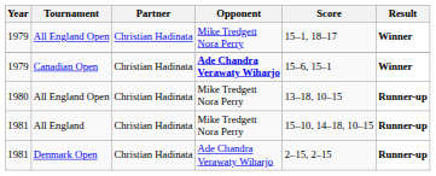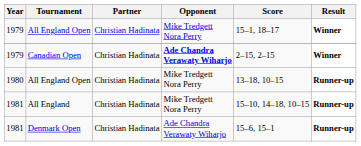 <table class="sortable wikitable" style="font-size: 90%;">
 <tr>
 <th>Year</th>
 <th>Tournament</th>
 <th>Partner</th>
 <th>Opponent</th>
 <th>Score</th>
 <th>Result</th>
 </tr>
 <tr>
 <td align="center">1979</td>
 <td align="left"><a href='#'>All England Open</a></td>
 <td align="left"> <a href='#'>Christian Hadinata</a></td>
 <td align="left"> <a href='#'>Mike Tredgett</a><br> <a href='#'>Nora Perry</a></td>
 <td align="left">15–1, 18–17</td>
 <td style="text-align:left; background:white"> <strong>Winner</strong></td>
 </tr>
 <tr>
 </tr>
 <tr>
 <td align="center">1979</td>
 <td align="left"><a href='#'>Canadian Open</a></td>
 <td align="left"> Christian Hadinata</td>
 <td align="left"><strong> <a href='#'>Ade Chandra</a><br> <a href='#'>Verawaty Wiharjo</a></strong></td>
-<td align="left">15–6, 15–1</td>
+<td align="left">2–15, 2–15</td>
 <td style="text-align:left; background:white"> <strong>Winner</strong></td>
 </tr>
 <tr>
 <td align="center">1980</td>
 <td align="left">All England Open</td>
 <td align="left"> Christian Hadinata</td>
 <td align="left"> Mike Tredgett<br> Nora Perry</td>
 <td align="left">13–18, 10–15</td>
 <td style="text-align:left; background:white"> <strong>Runner-up</strong></td>
 </tr>
 <tr>
 <td align="center">1981</td>
 <td align="left">All England</td>
 <td align="left"> Christian Hadinata</td>
 <td align="left"> Mike Tredgett<br> Nora Perry</td>
 <td align="left">15–10, 14–18, 10–15</td>
 <td style="text-align:left; background:white"> <strong>Runner-up</strong></td>
 </tr>
 <tr>
 <td align="center">1981</td>
 <td align="left"><a href='#'>Denmark Open</a></td>
 <td align="left"> Christian Hadinata</td>
 <td align="left"> <a href='#'>Ade Chandra</a><br> <a href='#'>Verawaty Wiharjo</a></td>
-<td align="left">2–15, 2–15</td>
+<td align="left">15–6, 15–1</td>
 <td style="text-align:left; background:white"> <strong>Runner-up</strong></td>
 </tr>
 </table>
